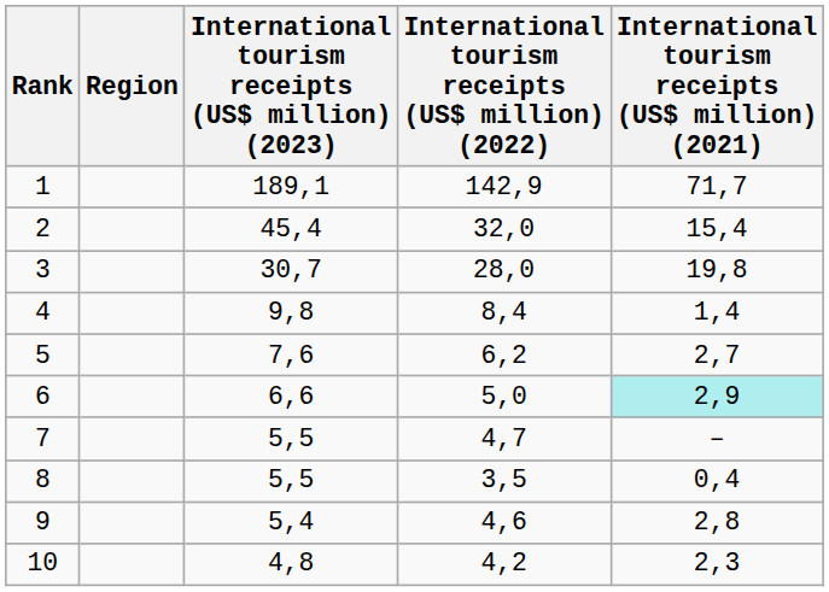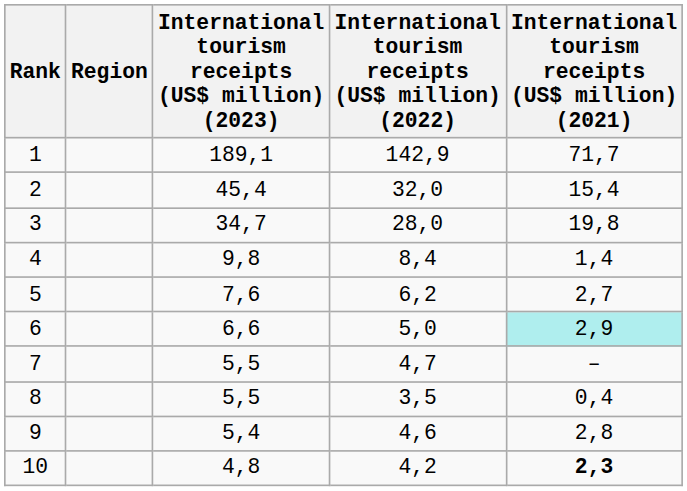 <table class="wikitable sortable" style="margin:1em auto 1em auto; text-align:center;">
 <tr>
 <th>Rank</th>
 <th>Region</th>
 <th>International <br> tourism<br> receipts<br> (US$ million)<br> (2023)</th>
 <th>International <br> tourism<br> receipts<br> (US$ million)<br> (2022)</th>
 <th>International <br> tourism<br> receipts<br> (US$ million)<br> (2021)</th>
 </tr>
 <tr>
 <td>1</td>
 <td align="left"></td>
 <td>189,1</td>
 <td>142,9</td>
 <td>71,7</td>
 </tr>
 <tr>
 <td>2</td>
 <td align="left"></td>
 <td>45,4</td>
 <td>32,0</td>
 <td>15,4</td>
 </tr>
 <tr>
 <td>3</td>
 <td align="left"></td>
-<td>30,7</td>
+<td>34,7</td>
 <td>28,0</td>
 <td>19,8</td>
 </tr>
 <tr>
 <td>4</td>
 <td align="left"></td>
 <td>9,8</td>
 <td>8,4</td>
 <td>1,4</td>
 </tr>
 <tr>
 <td>5</td>
 <td align="left"></td>
 <td>7,6</td>
 <td>6,2</td>
 <td>2,7</td>
 </tr>
 <tr>
 <td>6</td>
 <td align="left"></td>
 <td>6,6</td>
 <td>5,0</td>
 <td style="background: paleturquoise;">2,9</td>
 </tr>
 <tr>
 <td>7</td>
 <td align="left"></td>
 <td>5,5</td>
 <td>4,7</td>
 <td>–</td>
 </tr>
 <tr>
 <td>8</td>
 <td align="left"></td>
 <td>5,5</td>
 <td>3,5</td>
 <td>0,4</td>
 </tr>
 <tr>
 <td>9</td>
 <td align="left"></td>
 <td>5,4</td>
 <td>4,6</td>
 <td>2,8</td>
 </tr>
 <tr>
 <td>10</td>
 <td align="left"></td>
 <td>4,8</td>
 <td>4,2</td>
-<td>2,3</td>
+<td><strong>2,3</strong></td>
 </tr>
 </table>
